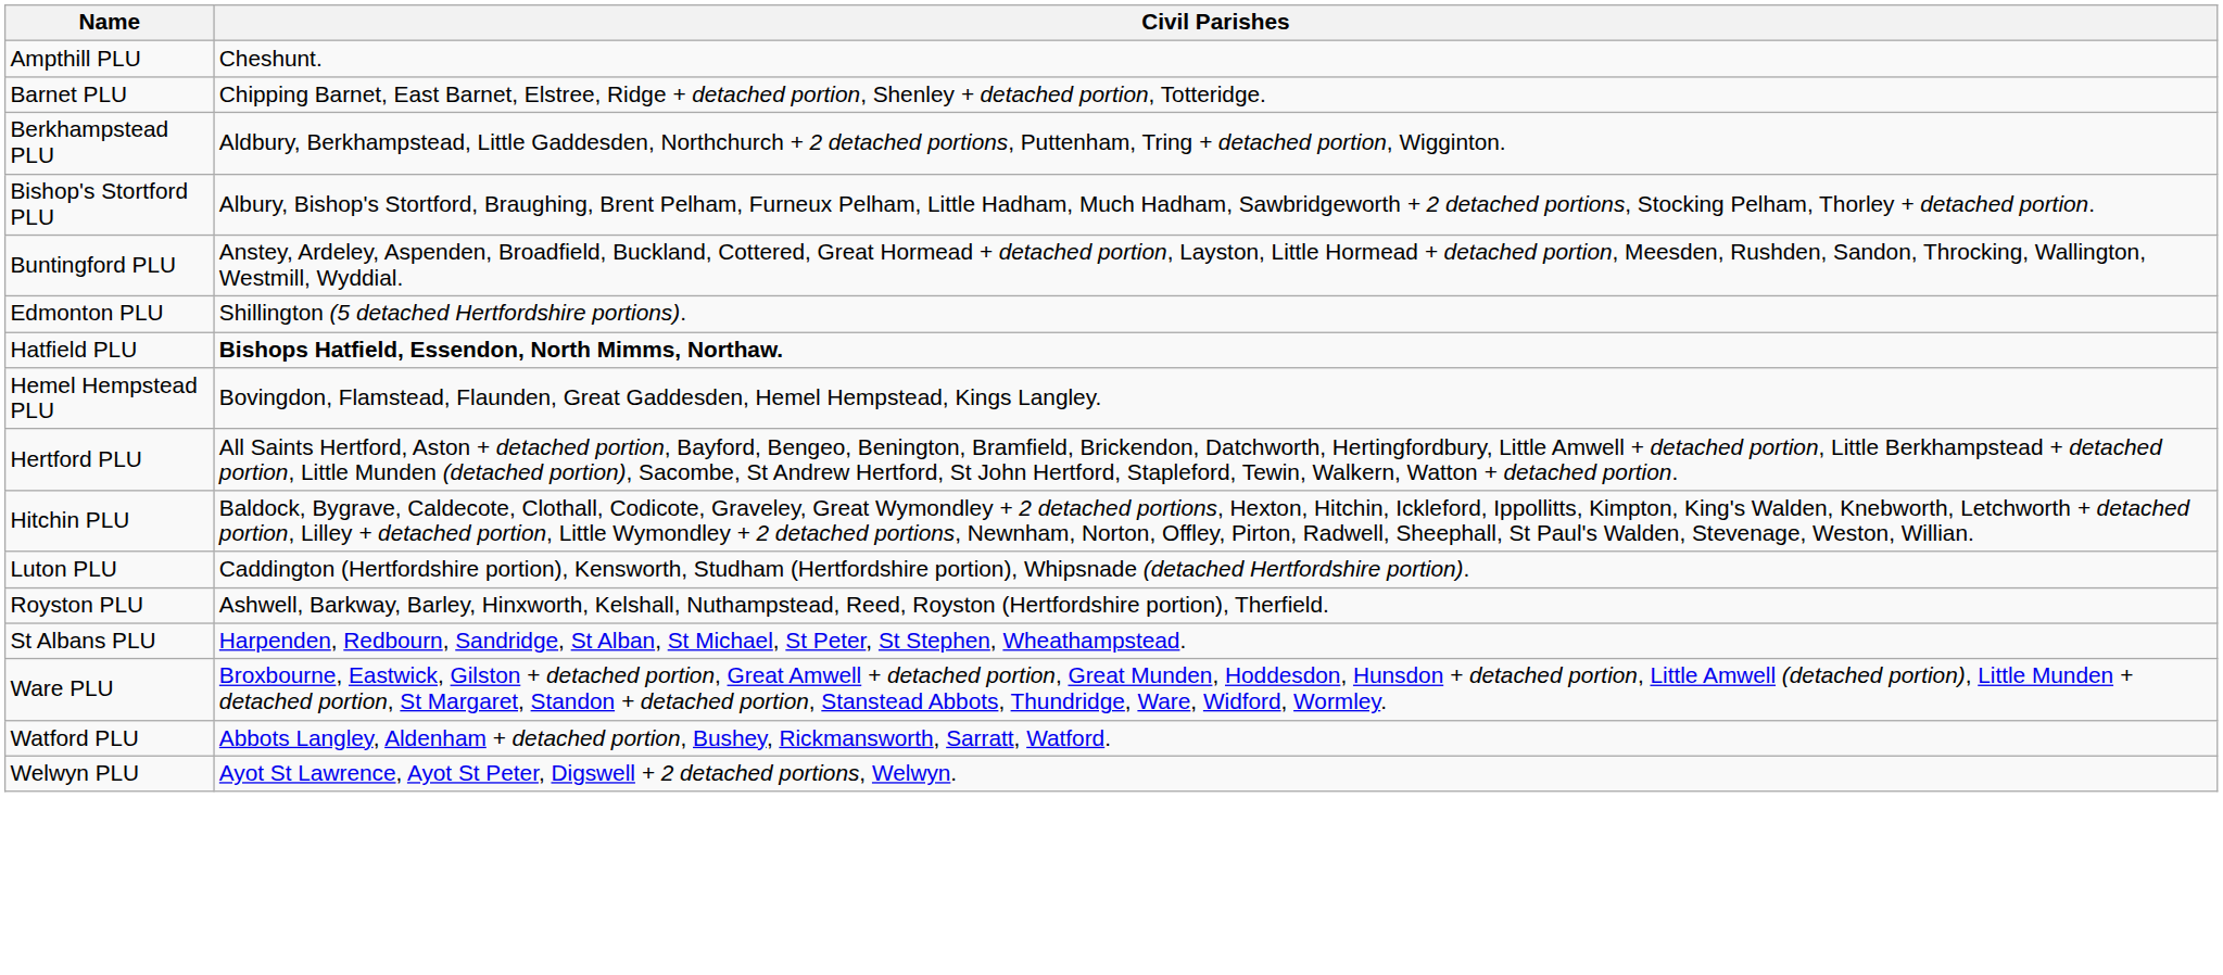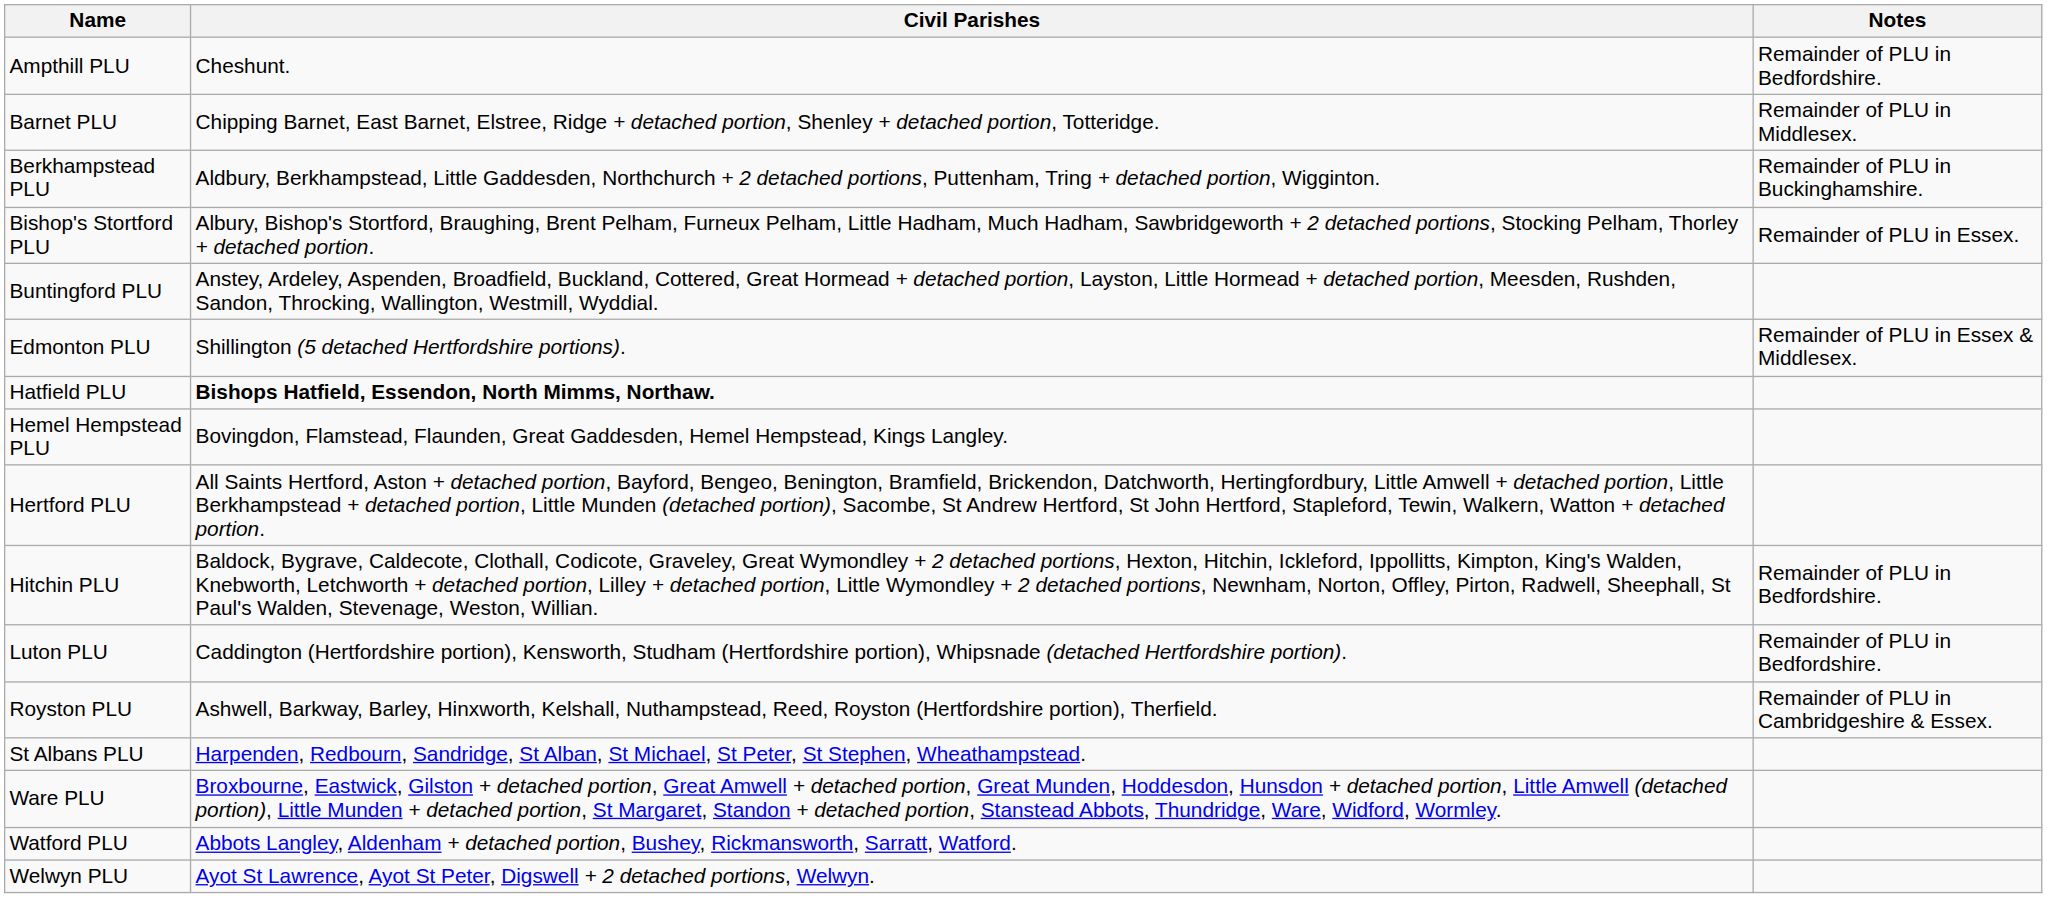 <table class="wikitable">
 <tr>
 <th>Name</th>
 <th>Civil Parishes</th>
+<th>Notes</th>
 </tr>
 <tr>
 <td>Ampthill PLU</td>
 <td>Cheshunt.</td>
+<td>Remainder of PLU in Bedfordshire.</td>
 </tr>
 <tr>
 <td>Barnet PLU</td>
 <td>Chipping Barnet, East Barnet, Elstree, Ridge <em>+ detached portion</em>, Shenley <em>+ detached portion</em>, Totteridge.</td>
+<td>Remainder of PLU in Middlesex.</td>
 </tr>
 <tr>
 <td>Berkhampstead PLU</td>
 <td>Aldbury, Berkhampstead, Little Gaddesden, Northchurch <em>+ 2 detached portions</em>, Puttenham, Tring <em>+ detached portion</em>, Wigginton.</td>
+<td>Remainder of PLU in Buckinghamshire.</td>
 </tr>
 <tr>
 <td>Bishop's Stortford PLU</td>
 <td>Albury, Bishop's Stortford, Braughing, Brent Pelham, Furneux Pelham, Little Hadham, Much Hadham, Sawbridgeworth <em>+ 2 detached portions</em>, Stocking Pelham, Thorley <em>+ detached portion</em>.</td>
+<td>Remainder of PLU in Essex.</td>
 </tr>
 <tr>
 <td>Buntingford PLU</td>
 <td>Anstey, Ardeley, Aspenden, Broadfield, Buckland, Cottered, Great Hormead <em>+ detached portion</em>, Layston, Little Hormead <em>+ detached portion</em>, Meesden, Rushden, Sandon, Throcking, Wallington, Westmill, Wyddial.</td>
+<td></td>
 </tr>
 <tr>
 <td>Edmonton PLU</td>
 <td>Shillington <em>(5 detached Hertfordshire portions)</em>.</td>
+<td>Remainder of PLU in Essex & Middlesex.</td>
 </tr>
 <tr>
 <td>Hatfield PLU</td>
 <td><strong>Bishops Hatfield, Essendon, North Mimms, Northaw.</strong></td>
+<td></td>
 </tr>
 <tr>
 <td>Hemel Hempstead PLU</td>
 <td>Bovingdon, Flamstead, Flaunden, Great Gaddesden, Hemel Hempstead, Kings Langley.</td>
+<td></td>
 </tr>
 <tr>
 <td>Hertford PLU</td>
 <td>All Saints Hertford, Aston <em>+ detached portion</em>, Bayford, Bengeo, Benington, Bramfield, Brickendon, Datchworth, Hertingfordbury, Little Amwell <em>+ detached portion</em>, Little Berkhampstead <em>+ detached portion</em>, Little Munden <em>(detached portion)</em>, Sacombe, St Andrew Hertford, St John Hertford, Stapleford, Tewin, Walkern, Watton <em>+ detached portion</em>.</td>
+<td></td>
 </tr>
 <tr>
 <td>Hitchin PLU</td>
 <td>Baldock, Bygrave, Caldecote, Clothall, Codicote, Graveley, Great Wymondley <em>+ 2 detached portions</em>, Hexton, Hitchin, Ickleford, Ippollitts, Kimpton, King's Walden, Knebworth, Letchworth <em>+ detached portion</em>, Lilley <em>+ detached portion</em>, Little Wymondley <em>+ 2 detached portions</em>, Newnham, Norton, Offley, Pirton, Radwell, Sheephall, St Paul's Walden, Stevenage, Weston, Willian.</td>
+<td>Remainder of PLU in Bedfordshire.</td>
 </tr>
 <tr>
 <td>Luton PLU</td>
 <td>Caddington (Hertfordshire portion), Kensworth, Studham (Hertfordshire portion), Whipsnade <em>(detached Hertfordshire portion)</em>.</td>
+<td>Remainder of PLU in Bedfordshire.</td>
 </tr>
 <tr>
 <td>Royston PLU</td>
 <td>Ashwell, Barkway, Barley, Hinxworth, Kelshall, Nuthampstead, Reed, Royston (Hertfordshire portion), Therfield.</td>
+<td>Remainder of PLU in Cambridgeshire & Essex.</td>
 </tr>
 <tr>
 <td>St Albans PLU</td>
 <td><a href='#'>Harpenden</a>, <a href='#'>Redbourn</a>, <a href='#'>Sandridge</a>, <a href='#'>St Alban</a>, <a href='#'>St Michael</a>, <a href='#'>St Peter</a>, <a href='#'>St Stephen</a>, <a href='#'>Wheathampstead</a>.</td>
+<td></td>
 </tr>
 <tr>
 <td>Ware PLU</td>
 <td><a href='#'>Broxbourne</a>, <a href='#'>Eastwick</a>, <a href='#'>Gilston</a> <em>+ detached portion</em>, <a href='#'>Great Amwell</a> <em>+ detached portion</em>, <a href='#'>Great Munden</a>, <a href='#'>Hoddesdon</a>, <a href='#'>Hunsdon</a> <em>+ detached portion</em>, <a href='#'>Little Amwell</a> <em>(detached portion)</em>, <a href='#'>Little Munden</a> <em>+ detached portion</em>, <a href='#'>St Margaret</a>, <a href='#'>Standon</a> <em>+ detached portion</em>, <a href='#'>Stanstead Abbots</a>, <a href='#'>Thundridge</a>, <a href='#'>Ware</a>, <a href='#'>Widford</a>, <a href='#'>Wormley</a>.</td>
+<td></td>
 </tr>
 <tr>
 <td>Watford PLU</td>
 <td><a href='#'>Abbots Langley</a>, <a href='#'>Aldenham</a> <em>+ detached portion</em>, <a href='#'>Bushey</a>, <a href='#'>Rickmansworth</a>, <a href='#'>Sarratt</a>, <a href='#'>Watford</a>.</td>
+<td></td>
 </tr>
 <tr>
 <td>Welwyn PLU</td>
 <td><a href='#'>Ayot St Lawrence</a>, <a href='#'>Ayot St Peter</a>, <a href='#'>Digswell</a> <em>+ 2 detached portions</em>, <a href='#'>Welwyn</a>.</td>
+<td></td>
 </tr>
 </table>
